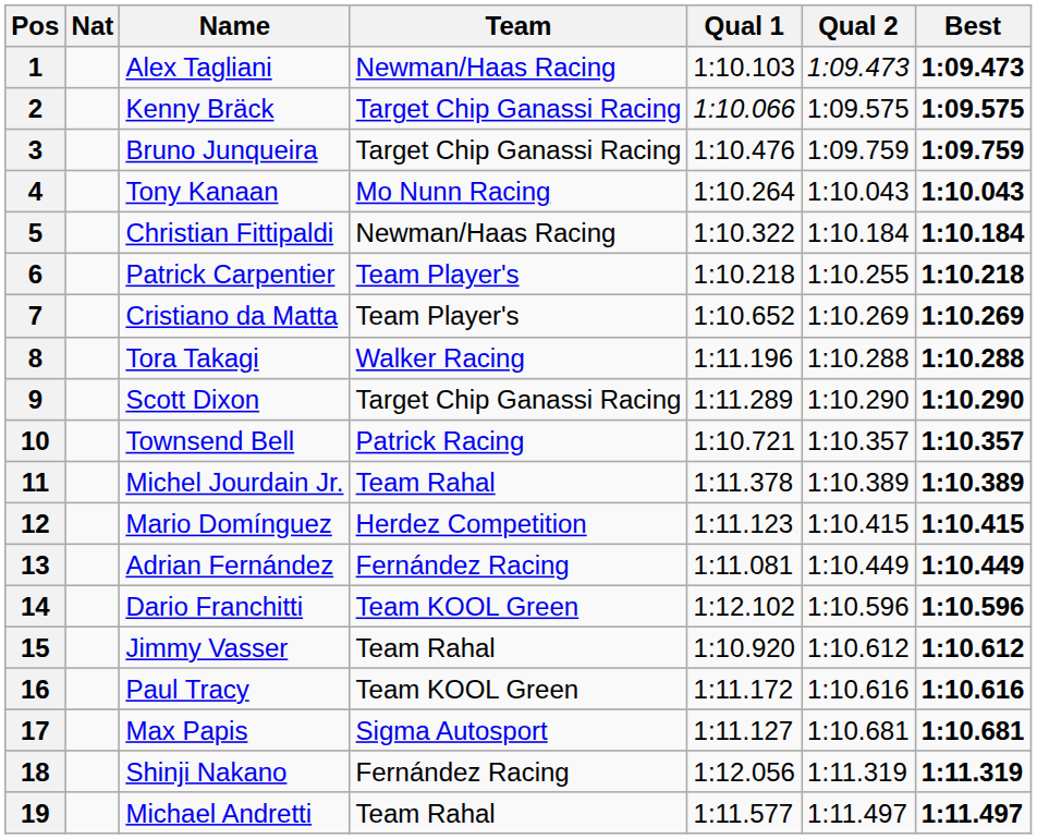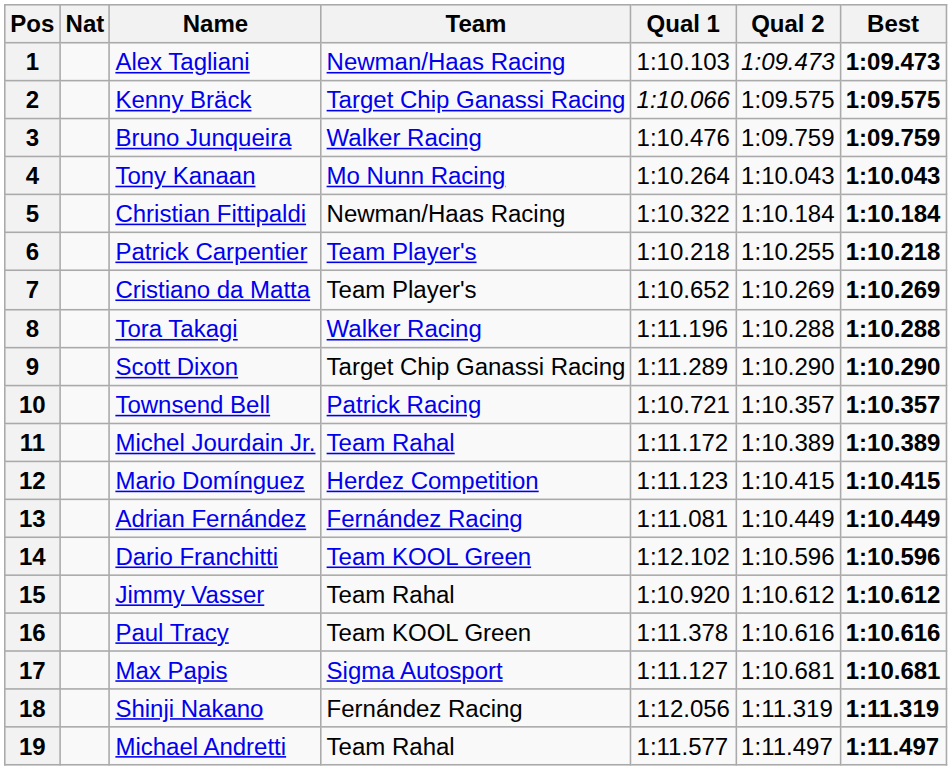 <table class="wikitable" style="font-size: 95%;">
 <tr>
 <th>Pos</th>
 <th>Nat</th>
 <th>Name</th>
 <th>Team</th>
 <th>Qual 1</th>
 <th>Qual 2</th>
 <th>Best</th>
 </tr>
 <tr>
 <th>1</th>
 <td></td>
 <td><a href='#'>Alex Tagliani</a></td>
 <td><a href='#'>Newman/Haas Racing</a></td>
 <td>1:10.103</td>
 <td><em>1:09.473</em></td>
 <td><strong>1:09.473</strong></td>
 </tr>
 <tr>
 <th>2</th>
 <td></td>
 <td><a href='#'>Kenny Bräck</a></td>
 <td><a href='#'>Target Chip Ganassi Racing</a></td>
 <td><em>1:10.066</em></td>
 <td>1:09.575</td>
 <td><strong>1:09.575</strong></td>
 </tr>
 <tr>
 <th>3</th>
 <td></td>
 <td><a href='#'>Bruno Junqueira</a></td>
-<td>Target Chip Ganassi Racing</td>
+<td><a href='#'>Walker Racing</a></td>
 <td>1:10.476</td>
 <td>1:09.759</td>
 <td><strong>1:09.759</strong></td>
 </tr>
 <tr>
 <th>4</th>
 <td></td>
 <td><a href='#'>Tony Kanaan</a></td>
 <td><a href='#'>Mo Nunn Racing</a></td>
 <td>1:10.264</td>
 <td>1:10.043</td>
 <td><strong>1:10.043</strong></td>
 </tr>
 <tr>
 <th>5</th>
 <td></td>
 <td><a href='#'>Christian Fittipaldi</a></td>
 <td>Newman/Haas Racing</td>
 <td>1:10.322</td>
 <td>1:10.184</td>
 <td><strong>1:10.184</strong></td>
 </tr>
 <tr>
 <th>6</th>
 <td></td>
 <td><a href='#'>Patrick Carpentier</a></td>
 <td><a href='#'>Team Player's</a></td>
 <td>1:10.218</td>
 <td>1:10.255</td>
 <td><strong>1:10.218</strong></td>
 </tr>
 <tr>
 <th>7</th>
 <td></td>
 <td><a href='#'>Cristiano da Matta</a></td>
 <td>Team Player's</td>
 <td>1:10.652</td>
 <td>1:10.269</td>
 <td><strong>1:10.269</strong></td>
 </tr>
 <tr>
 <th>8</th>
 <td></td>
 <td><a href='#'>Tora Takagi</a></td>
 <td><a href='#'>Walker Racing</a></td>
 <td>1:11.196</td>
 <td>1:10.288</td>
 <td><strong>1:10.288</strong></td>
 </tr>
 <tr>
 <th>9</th>
 <td></td>
 <td><a href='#'>Scott Dixon</a></td>
 <td>Target Chip Ganassi Racing</td>
 <td>1:11.289</td>
 <td>1:10.290</td>
 <td><strong>1:10.290</strong></td>
 </tr>
 <tr>
 <th>10</th>
 <td></td>
 <td><a href='#'>Townsend Bell</a></td>
 <td><a href='#'>Patrick Racing</a></td>
 <td>1:10.721</td>
 <td>1:10.357</td>
 <td><strong>1:10.357</strong></td>
 </tr>
 <tr>
 <th>11</th>
 <td></td>
 <td><a href='#'>Michel Jourdain Jr.</a></td>
 <td><a href='#'>Team Rahal</a></td>
-<td>1:11.378</td>
+<td>1:11.172</td>
 <td>1:10.389</td>
 <td><strong>1:10.389</strong></td>
 </tr>
 <tr>
 <th>12</th>
 <td></td>
 <td><a href='#'>Mario Domínguez</a></td>
 <td><a href='#'>Herdez Competition</a></td>
 <td>1:11.123</td>
 <td>1:10.415</td>
 <td><strong>1:10.415</strong></td>
 </tr>
 <tr>
 <th>13</th>
 <td></td>
 <td><a href='#'>Adrian Fernández</a></td>
 <td><a href='#'>Fernández Racing</a></td>
 <td>1:11.081</td>
 <td>1:10.449</td>
 <td><strong>1:10.449</strong></td>
 </tr>
 <tr>
 <th>14</th>
 <td></td>
 <td><a href='#'>Dario Franchitti</a></td>
 <td><a href='#'>Team KOOL Green</a></td>
 <td>1:12.102</td>
 <td>1:10.596</td>
 <td><strong>1:10.596</strong></td>
 </tr>
 <tr>
 <th>15</th>
 <td></td>
 <td><a href='#'>Jimmy Vasser</a></td>
 <td>Team Rahal</td>
 <td>1:10.920</td>
 <td>1:10.612</td>
 <td><strong>1:10.612</strong></td>
 </tr>
 <tr>
 <th>16</th>
 <td></td>
 <td><a href='#'>Paul Tracy</a></td>
 <td>Team KOOL Green</td>
-<td>1:11.172</td>
+<td>1:11.378</td>
 <td>1:10.616</td>
 <td><strong>1:10.616</strong></td>
 </tr>
 <tr>
 <th>17</th>
 <td></td>
 <td><a href='#'>Max Papis</a></td>
 <td><a href='#'>Sigma Autosport</a></td>
 <td>1:11.127</td>
 <td>1:10.681</td>
 <td><strong>1:10.681</strong></td>
 </tr>
 <tr>
 <th>18</th>
 <td></td>
 <td><a href='#'>Shinji Nakano</a></td>
 <td>Fernández Racing</td>
 <td>1:12.056</td>
 <td>1:11.319</td>
 <td><strong>1:11.319</strong></td>
 </tr>
 <tr>
 <th>19</th>
 <td></td>
 <td><a href='#'>Michael Andretti</a></td>
 <td>Team Rahal</td>
 <td>1:11.577</td>
 <td>1:11.497</td>
 <td><strong>1:11.497</strong></td>
 </tr>
 </table>
